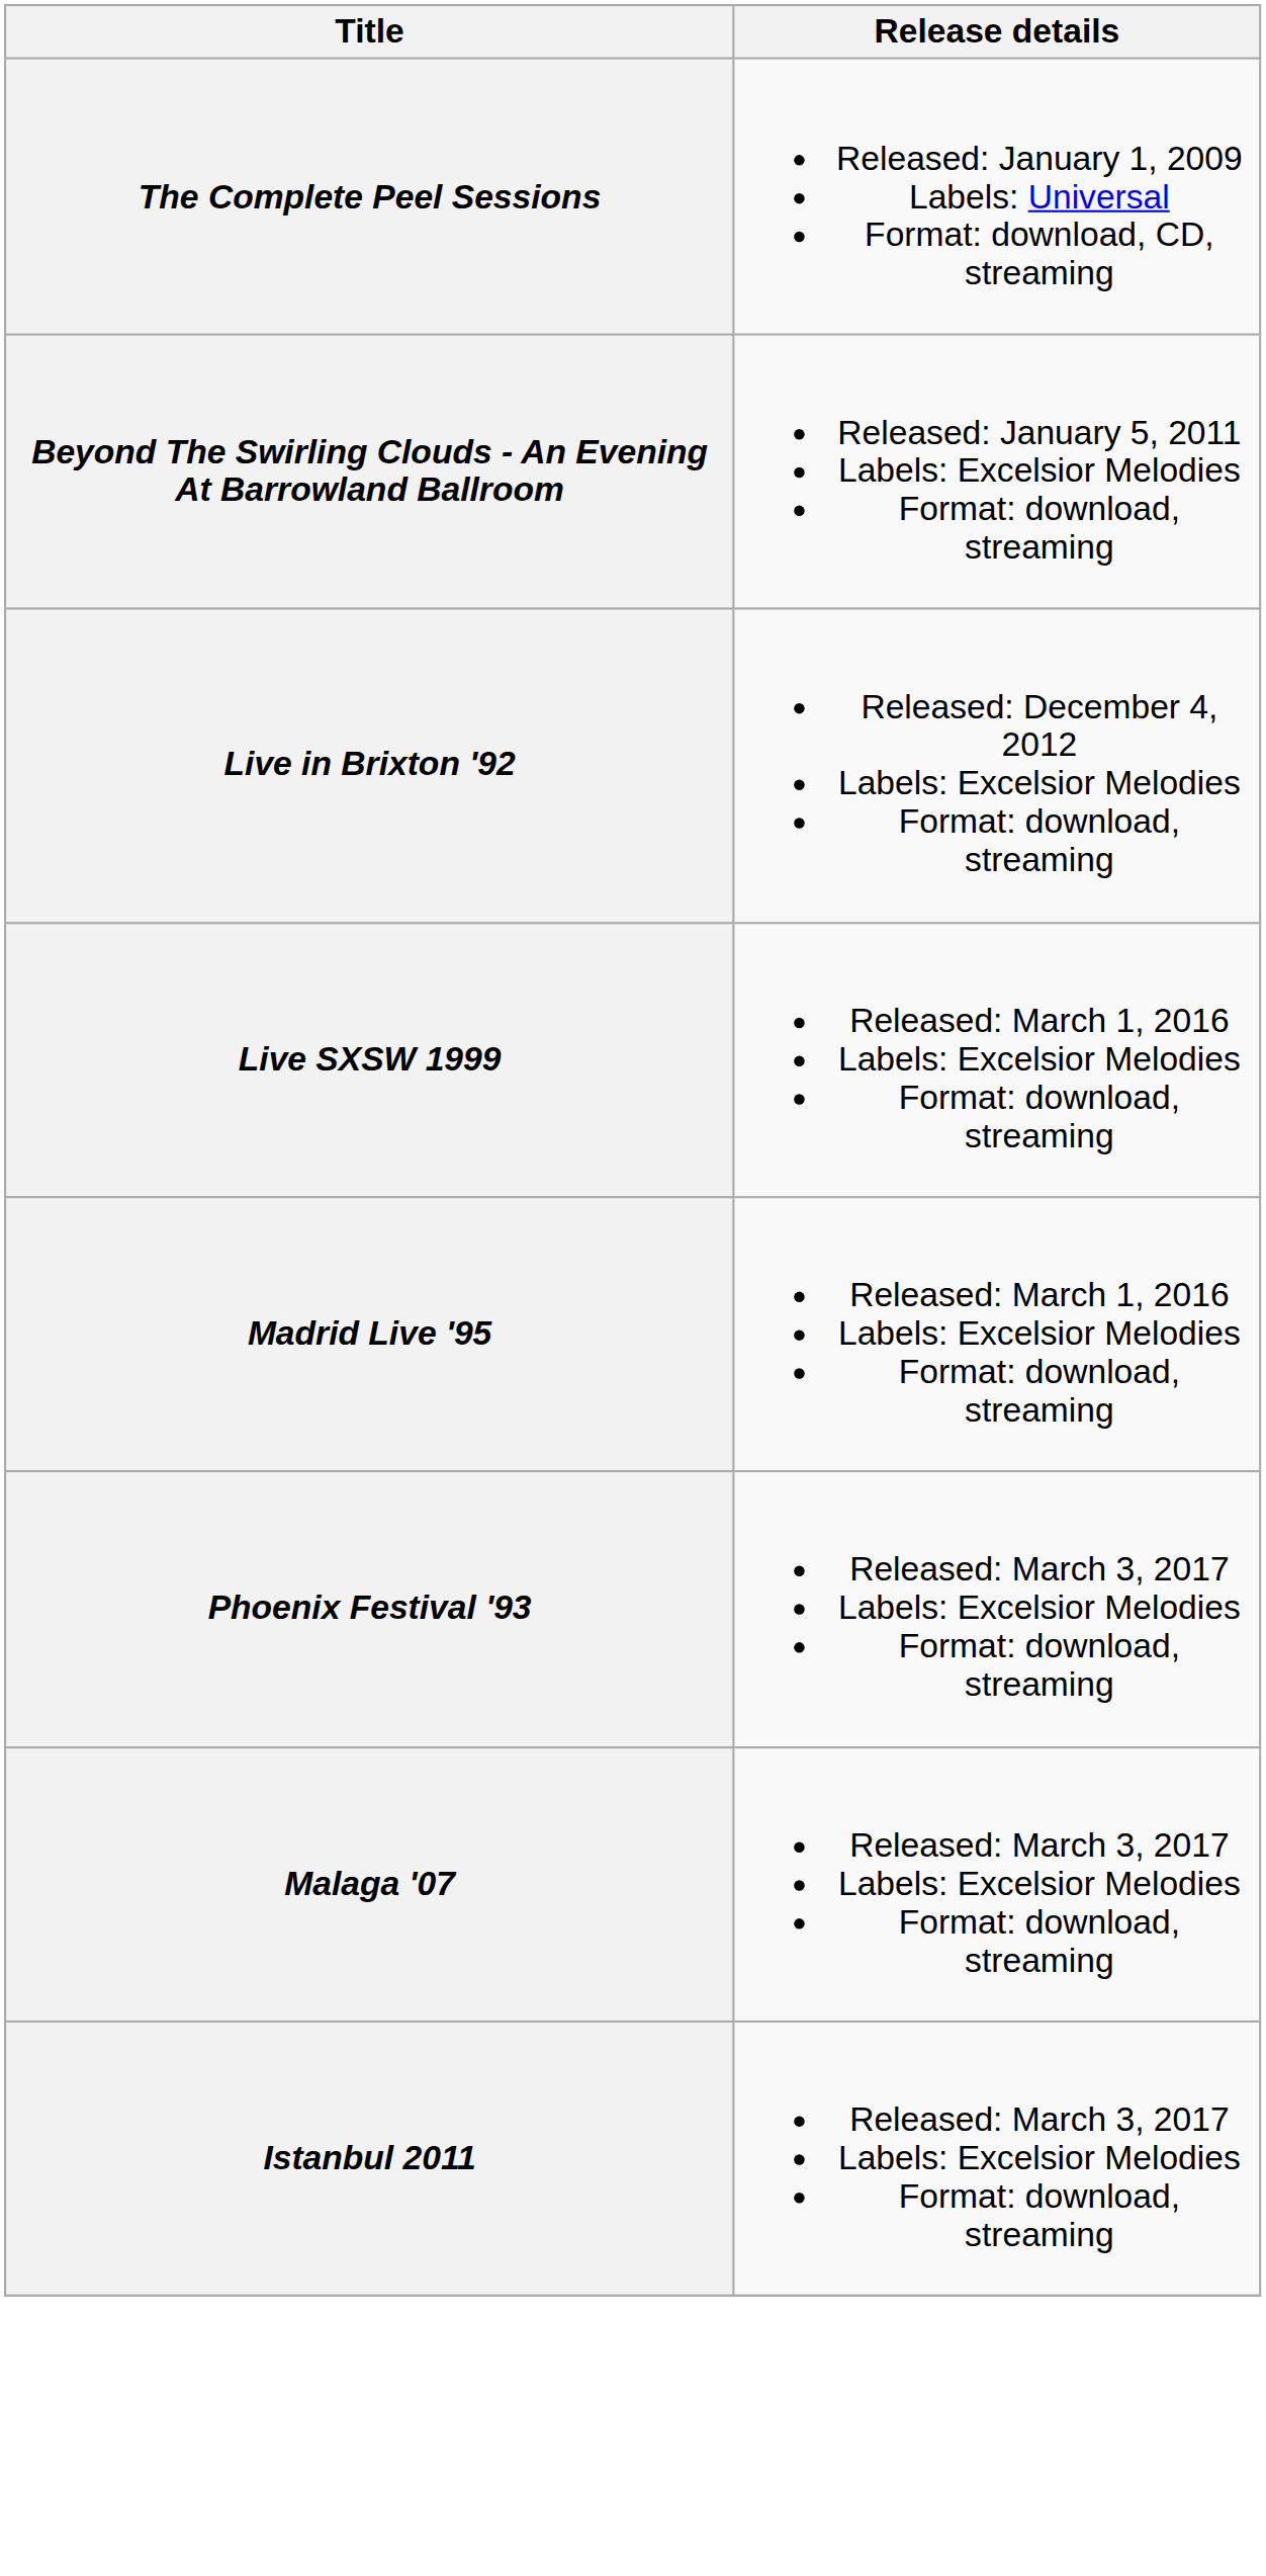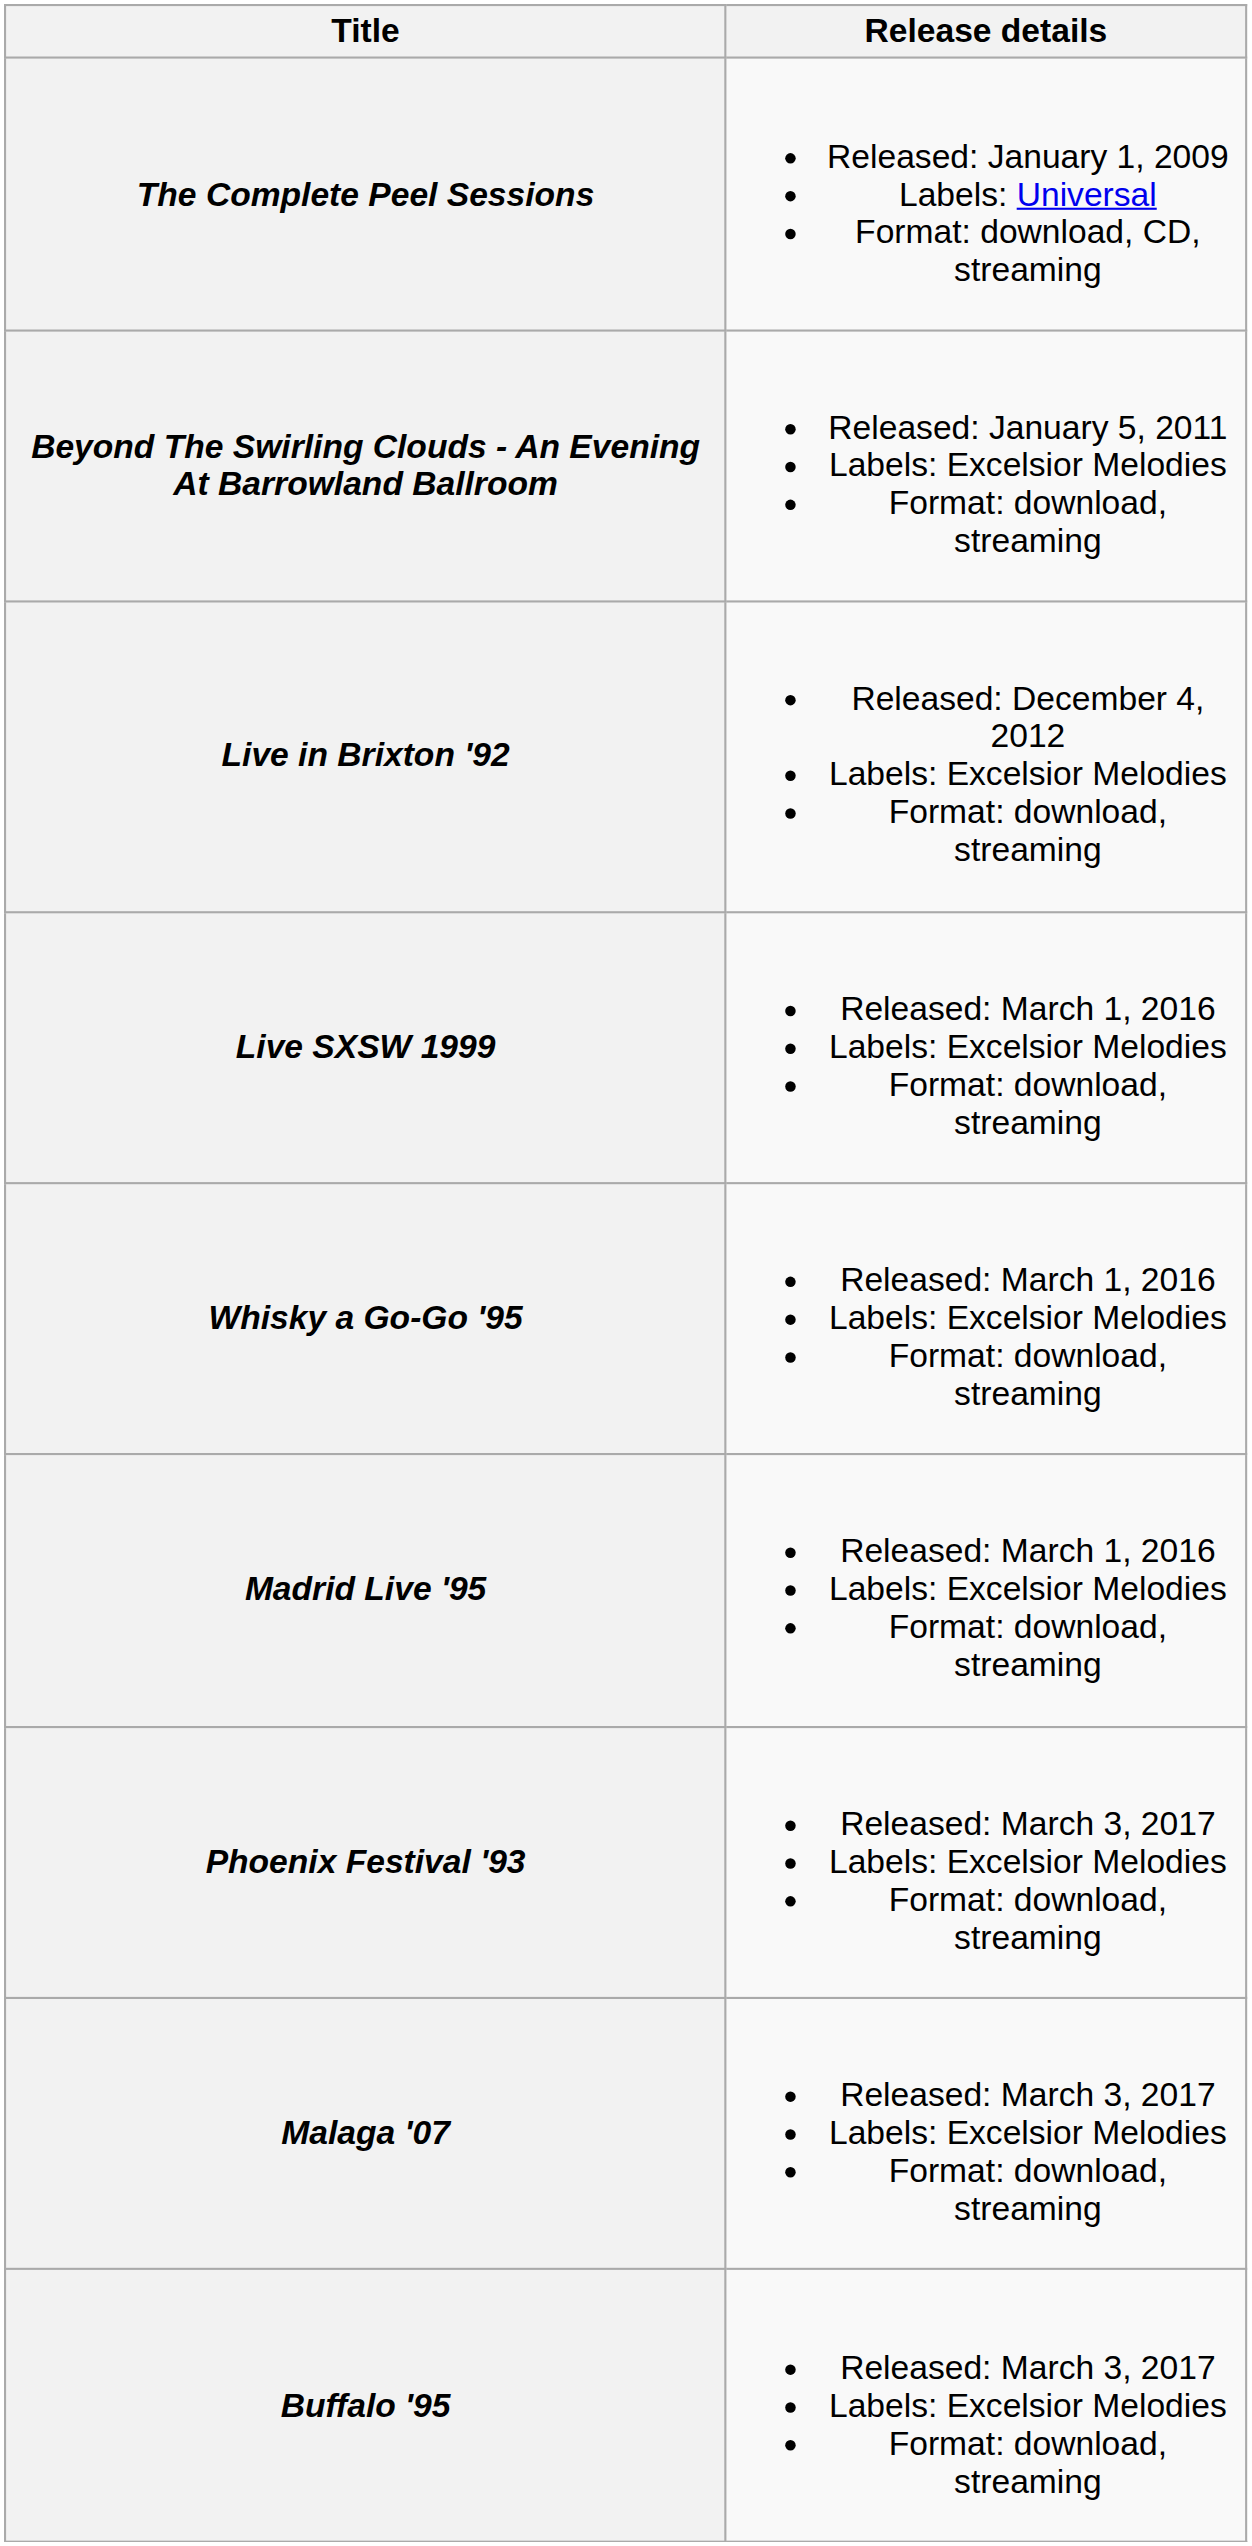 <table class="wikitable plainrowheaders" style="text-align:center;">
 <tr>
 <th scope="col" colspan="1" style="width:21em;">Title</th>
 <th scope="col" colspan="1" style="width:15em;">Release details</th>
 </tr>
 <tr>
 <th scope="row"><em>The Complete Peel Sessions</em></th>
 <td><br><ul><li>Released: January 1, 2009</li><li>Labels: <a href='#'>Universal</a></li><li>Format: download, CD, streaming</li></ul></td>
 </tr>
 <tr>
 <th scope="row"><em>Beyond The Swirling Clouds - An Evening At Barrowland Ballroom</em></th>
 <td><br><ul><li>Released: January 5, 2011</li><li>Labels: Excelsior Melodies</li><li>Format: download, streaming</li></ul></td>
 </tr>
 <tr>
 <th scope="row"><em>Live in Brixton '92</em></th>
 <td><br><ul><li>Released: December 4, 2012</li><li>Labels: Excelsior Melodies</li><li>Format: download, streaming</li></ul></td>
 </tr>
 <tr>
 <th scope="row"><em>Live SXSW 1999</em></th>
 <td><br><ul><li>Released: March 1, 2016</li><li>Labels: Excelsior Melodies</li><li>Format: download, streaming</li></ul></td>
 </tr>
 <tr>
+<th scope="row"><em>Whisky a Go-Go '95</em></th>
+<td><br><ul><li>Released: March 1, 2016</li><li>Labels: Excelsior Melodies</li><li>Format: download, streaming</li></ul></td>
+</tr>
+<tr>
 <th scope="row"><em>Madrid Live '95</em></th>
 <td><br><ul><li>Released: March 1, 2016</li><li>Labels: Excelsior Melodies</li><li>Format: download, streaming</li></ul></td>
 </tr>
 <tr>
 <th scope="row"><em>Phoenix Festival '93</em></th>
 <td><br><ul><li>Released: March 3, 2017</li><li>Labels: Excelsior Melodies</li><li>Format: download, streaming</li></ul></td>
 </tr>
 <tr>
 <th scope="row"><em>Malaga '07</em></th>
 <td><br><ul><li>Released: March 3, 2017</li><li>Labels: Excelsior Melodies</li><li>Format: download, streaming</li></ul></td>
 </tr>
 <tr>
-<th scope="row"><em>Istanbul 2011</em></th>
+<th scope="row"><em>Buffalo '95</em></th>
 <td><br><ul><li>Released: March 3, 2017</li><li>Labels: Excelsior Melodies</li><li>Format: download, streaming</li></ul></td>
 </tr>
 <tr>
 </tr>
 </table>
